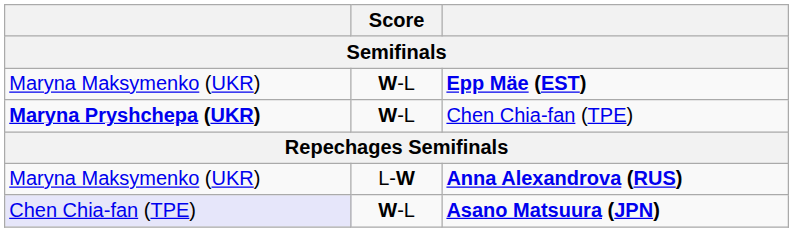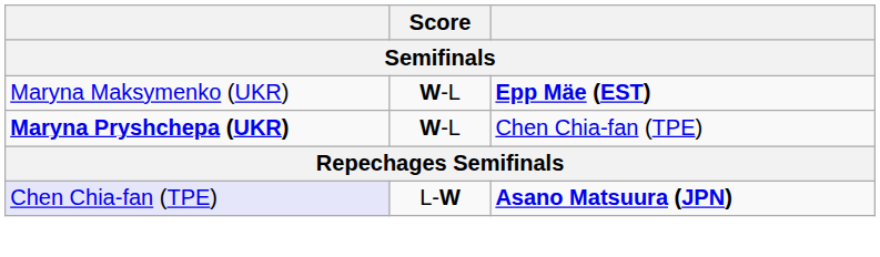 <table class="wikitable" style="text-align: left; ">
 <tr>
 <th align="right" width="270"></th>
 <th width="65">Score</th>
 <th align="left" width="270"></th>
 </tr>
 <tr>
 <th colspan=3>Semifinals</th>
 </tr>
 <tr>
 <td> <a href='#'>Maryna Maksymenko</a> (<a href='#'>UKR</a>)</td>
 <td align="center"><strong>W</strong>-L</td>
 <td><strong> <a href='#'>Epp Mäe</a> (<a href='#'>EST</a>)</strong></td>
 </tr>
 <tr>
 <td><strong> <a href='#'>Maryna Pryshchepa</a> (<a href='#'>UKR</a>)</strong></td>
 <td align="center"><strong>W</strong>-L</td>
 <td> <a href='#'>Chen Chia-fan</a> (<a href='#'>TPE</a>)</td>
 </tr>
 <tr>
 <th colspan=3>Repechages Semifinals</th>
 </tr>
 <tr>
-<td> <a href='#'>Maryna Maksymenko</a> (<a href='#'>UKR</a>)</td>
+<td style="background: lavender;"> <a href='#'>Chen Chia-fan</a> (<a href='#'>TPE</a>)</td>
 <td align="center">L-<strong>W</strong></td>
-<td><strong> <a href='#'>Anna Alexandrova</a> (<a href='#'>RUS</a>)</strong></td>
-</tr>
-<tr>
-<td style="background: lavender;"> <a href='#'>Chen Chia-fan</a> (<a href='#'>TPE</a>)</td>
-<td align="center"><strong>W</strong>-L</td>
 <td><strong> <a href='#'>Asano Matsuura</a> (<a href='#'>JPN</a>)</strong></td>
 </tr>
 </table>
